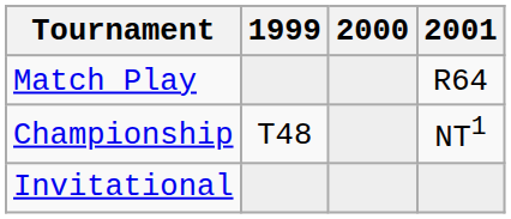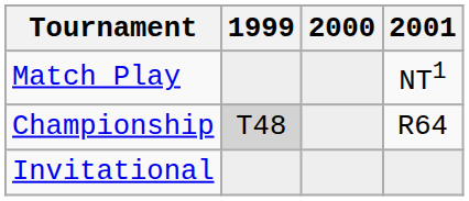 <table class="wikitable" style="text-align:center;">
 <tr>
 <th>Tournament</th>
 <th>1999</th>
 <th>2000</th>
 <th>2001</th>
 </tr>
 <tr>
 <td align="left"><a href='#'>Match Play</a></td>
 <td style="background:#eeeeee;"></td>
 <td style="background:#eeeeee;"></td>
-<td>R64</td>
+<td>NT<sup>1</sup></td>
 </tr>
 <tr>
 <td align="left"><a href='#'>Championship</a></td>
-<td>T48</td>
+<td style="background: lightgrey;">T48</td>
 <td style="background:#eeeeee;"></td>
-<td>NT<sup>1</sup></td>
+<td>R64</td>
 </tr>
 <tr>
 <td align="left"><a href='#'>Invitational</a></td>
 <td style="background:#eeeeee;"></td>
 <td style="background:#eeeeee;"></td>
 <td style="background:#eeeeee;"></td>
 </tr>
 </table>
